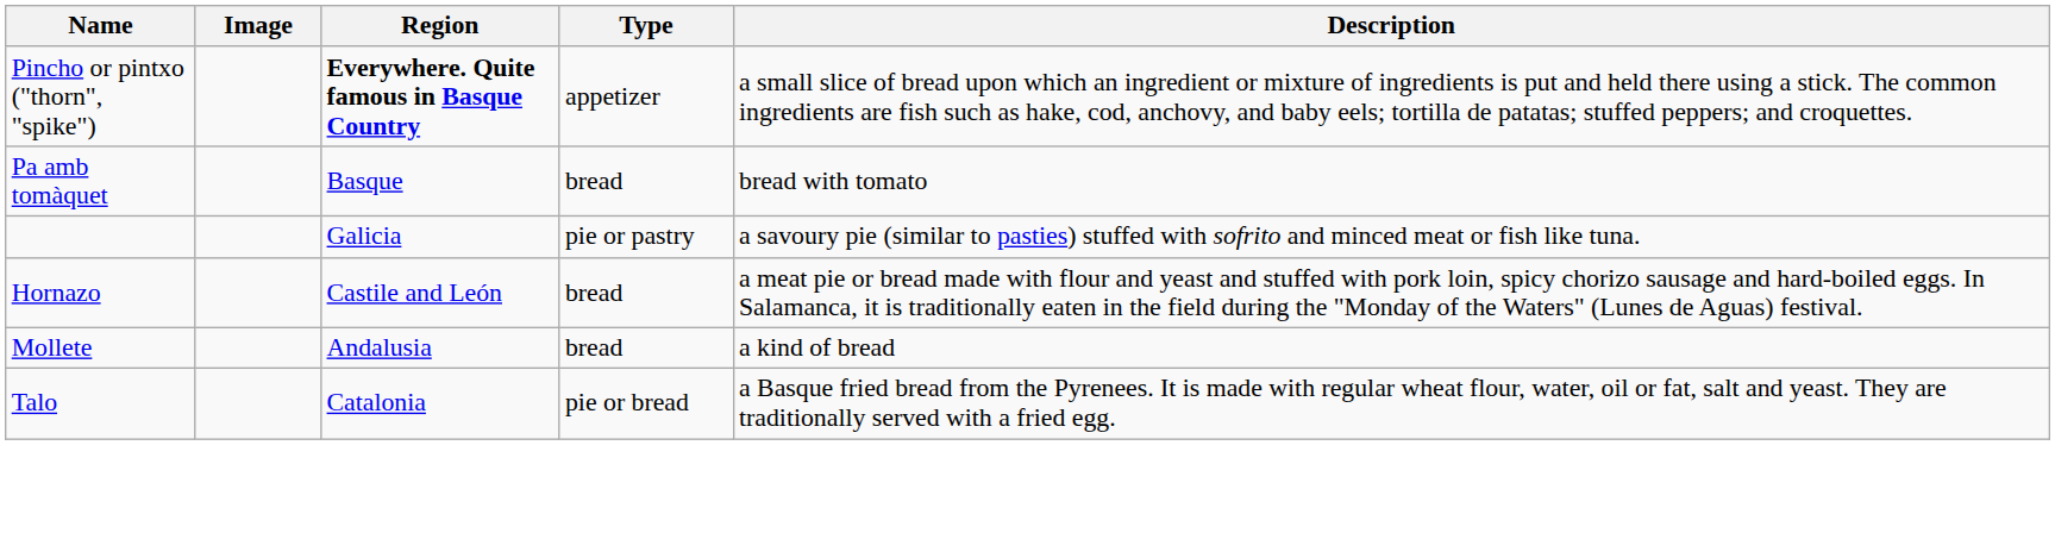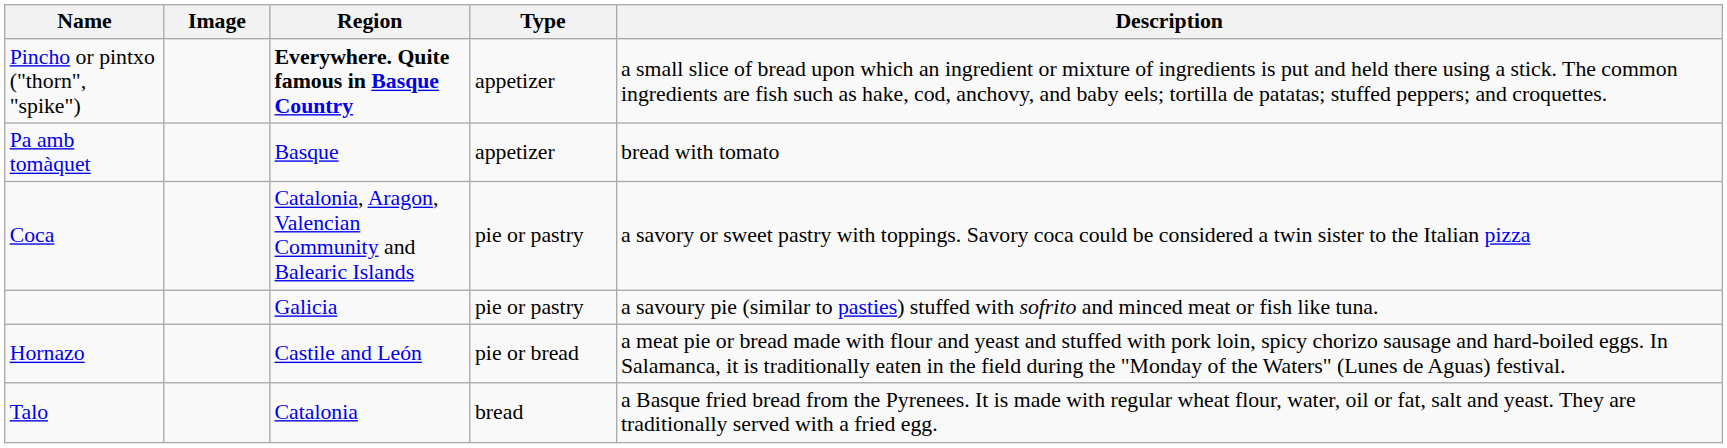 <table class="wikitable sortable" width="100%">
 <tr>
 <th style="width:110px;">Name</th>
 <th style="width:70px;">Image</th>
 <th style="width:140px;">Region</th>
 <th style="width:100px;">Type</th>
 <th>Description</th>
 </tr>
 <tr>
 <td><a href='#'>Pincho</a> or pintxo ("thorn", "spike")</td>
 <td></td>
 <td><strong>Everywhere. Quite famous in <a href='#'>Basque Country</a></strong></td>
 <td>appetizer</td>
 <td>a small slice of bread upon which an ingredient or mixture of ingredients is put and held there using a stick. The common ingredients are fish such as hake, cod, anchovy, and baby eels; tortilla de patatas; stuffed peppers; and croquettes.</td>
 </tr>
 <tr>
 <td><a href='#'>Pa amb tomàquet</a></td>
 <td></td>
 <td><a href='#'>Basque</a></td>
-<td>bread</td>
+<td>appetizer</td>
 <td>bread with tomato</td>
+</tr>
+<tr>
+<td><a href='#'>Coca</a></td>
+<td></td>
+<td><a href='#'>Catalonia</a>, <a href='#'>Aragon</a>, <a href='#'>Valencian Community</a> and <a href='#'>Balearic Islands</a></td>
+<td>pie or pastry</td>
+<td>a savory or sweet pastry with toppings. Savory coca could be considered a twin sister to the Italian <a href='#'>pizza</a></td>
 </tr>
 <tr>
 <td></td>
 <td></td>
 <td><a href='#'>Galicia</a></td>
 <td>pie or pastry</td>
 <td>a savoury pie (similar to <a href='#'>pasties</a>) stuffed with <em>sofrito</em> and minced meat or fish like tuna.</td>
 </tr>
 <tr>
 <td><a href='#'>Hornazo</a></td>
 <td></td>
 <td><a href='#'>Castile and León</a></td>
-<td>bread</td>
+<td>pie or bread</td>
 <td>a meat pie or bread made with flour and yeast and stuffed with pork loin, spicy chorizo sausage and hard-boiled eggs. In Salamanca, it is traditionally eaten in the field during the "Monday of the Waters" (Lunes de Aguas) festival.</td>
-</tr>
-<tr>
-<td><a href='#'>Mollete</a></td>
-<td></td>
-<td><a href='#'>Andalusia</a></td>
-<td>bread</td>
-<td>a kind of bread</td>
 </tr>
 <tr>
 <td><a href='#'>Talo</a></td>
 <td></td>
 <td><a href='#'>Catalonia</a></td>
-<td>pie or bread</td>
+<td>bread</td>
 <td>a Basque fried bread from the Pyrenees. It is made with regular wheat flour, water, oil or fat, salt and yeast. They are traditionally served with a fried egg.</td>
 </tr>
 </table>
